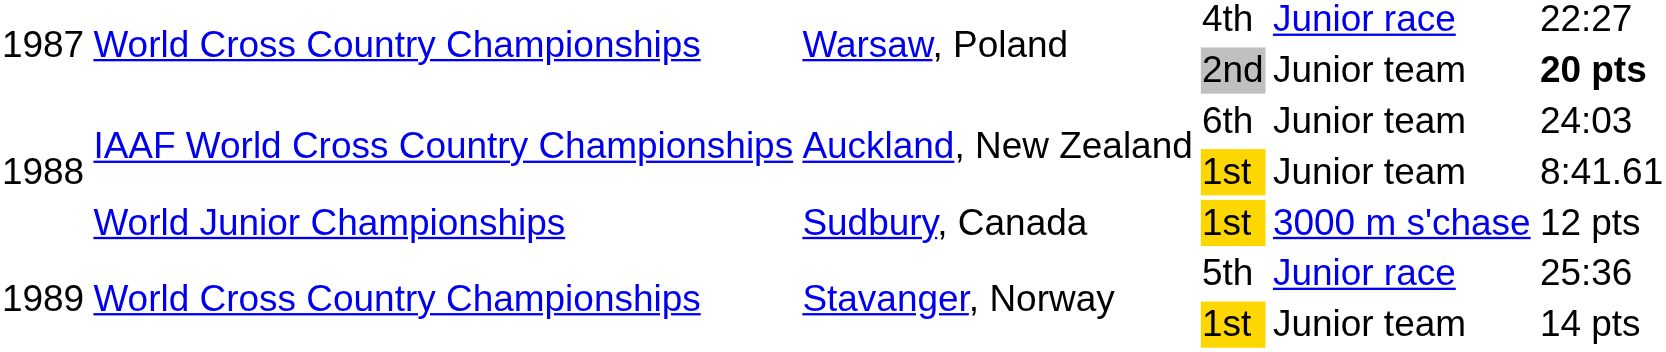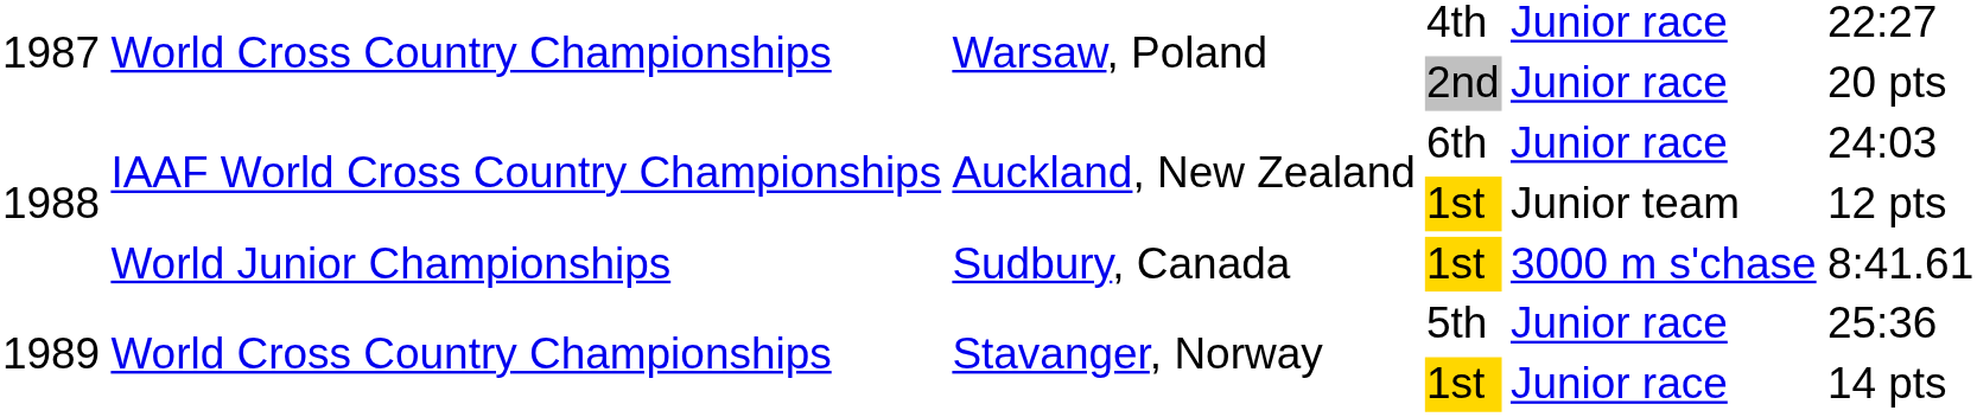 <table>
 <tr>
 <td rowspan=2>1987</td>
 <td rowspan=2><a href='#'>World Cross Country Championships</a></td>
 <td rowspan=2><a href='#'>Warsaw</a>, Poland</td>
 <td>4th</td>
 <td><a href='#'>Junior race</a></td>
 <td>22:27</td>
 </tr>
 <tr>
 <td bgcolor=silver>2nd</td>
-<td>Junior team</td>
-<td><strong>20 pts</strong></td>
+<td><a href='#'>Junior race</a></td>
+<td>20 pts</td>
 </tr>
 <tr>
 <td rowspan=3>1988</td>
 <td rowspan=2><a href='#'>IAAF World Cross Country Championships</a></td>
 <td rowspan=2><a href='#'>Auckland</a>, New Zealand</td>
 <td>6th</td>
-<td>Junior team</td>
+<td><a href='#'>Junior race</a></td>
 <td>24:03</td>
 </tr>
 <tr>
 <td bgcolor=gold>1st</td>
 <td>Junior team</td>
-<td>8:41.61</td>
+<td>12 pts</td>
 </tr>
 <tr>
 <td><a href='#'>World Junior Championships</a></td>
 <td><a href='#'>Sudbury</a>, Canada</td>
 <td bgcolor="gold">1st</td>
 <td><a href='#'>3000 m s'chase</a></td>
-<td>12 pts</td>
+<td>8:41.61</td>
 </tr>
 <tr>
 <td rowspan=2>1989</td>
 <td rowspan=2><a href='#'>World Cross Country Championships</a></td>
 <td rowspan=2><a href='#'>Stavanger</a>, Norway</td>
 <td>5th</td>
 <td><a href='#'>Junior race</a></td>
 <td>25:36</td>
 </tr>
 <tr>
 <td bgcolor=gold>1st</td>
-<td>Junior team</td>
+<td><a href='#'>Junior race</a></td>
 <td>14 pts</td>
 </tr>
 </table>
